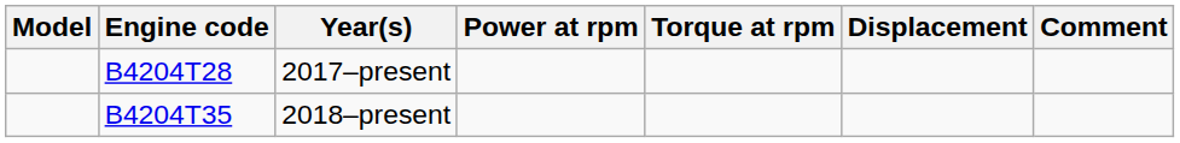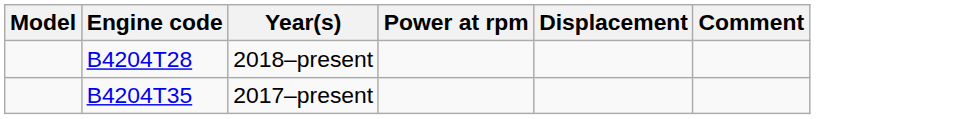 <table class="wikitable collapsible sortable">
 <tr>
 <th>Model</th>
 <th>Engine code</th>
 <th>Year(s)</th>
 <th>Power at rpm</th>
-<th>Torque at rpm</th>
 <th>Displacement</th>
 <th>Comment</th>
 </tr>
 <tr>
 <td></td>
 <td><a href='#'>B4204T28</a></td>
-<td>2017–present</td>
-<td></td>
+<td>2018–present</td>
 <td></td>
 <td></td>
 <td></td>
 </tr>
 <tr>
 <td></td>
 <td><a href='#'>B4204T35</a></td>
-<td>2018–present</td>
-<td></td>
+<td>2017–present</td>
 <td></td>
 <td></td>
 <td></td>
 </tr>
 </table>
